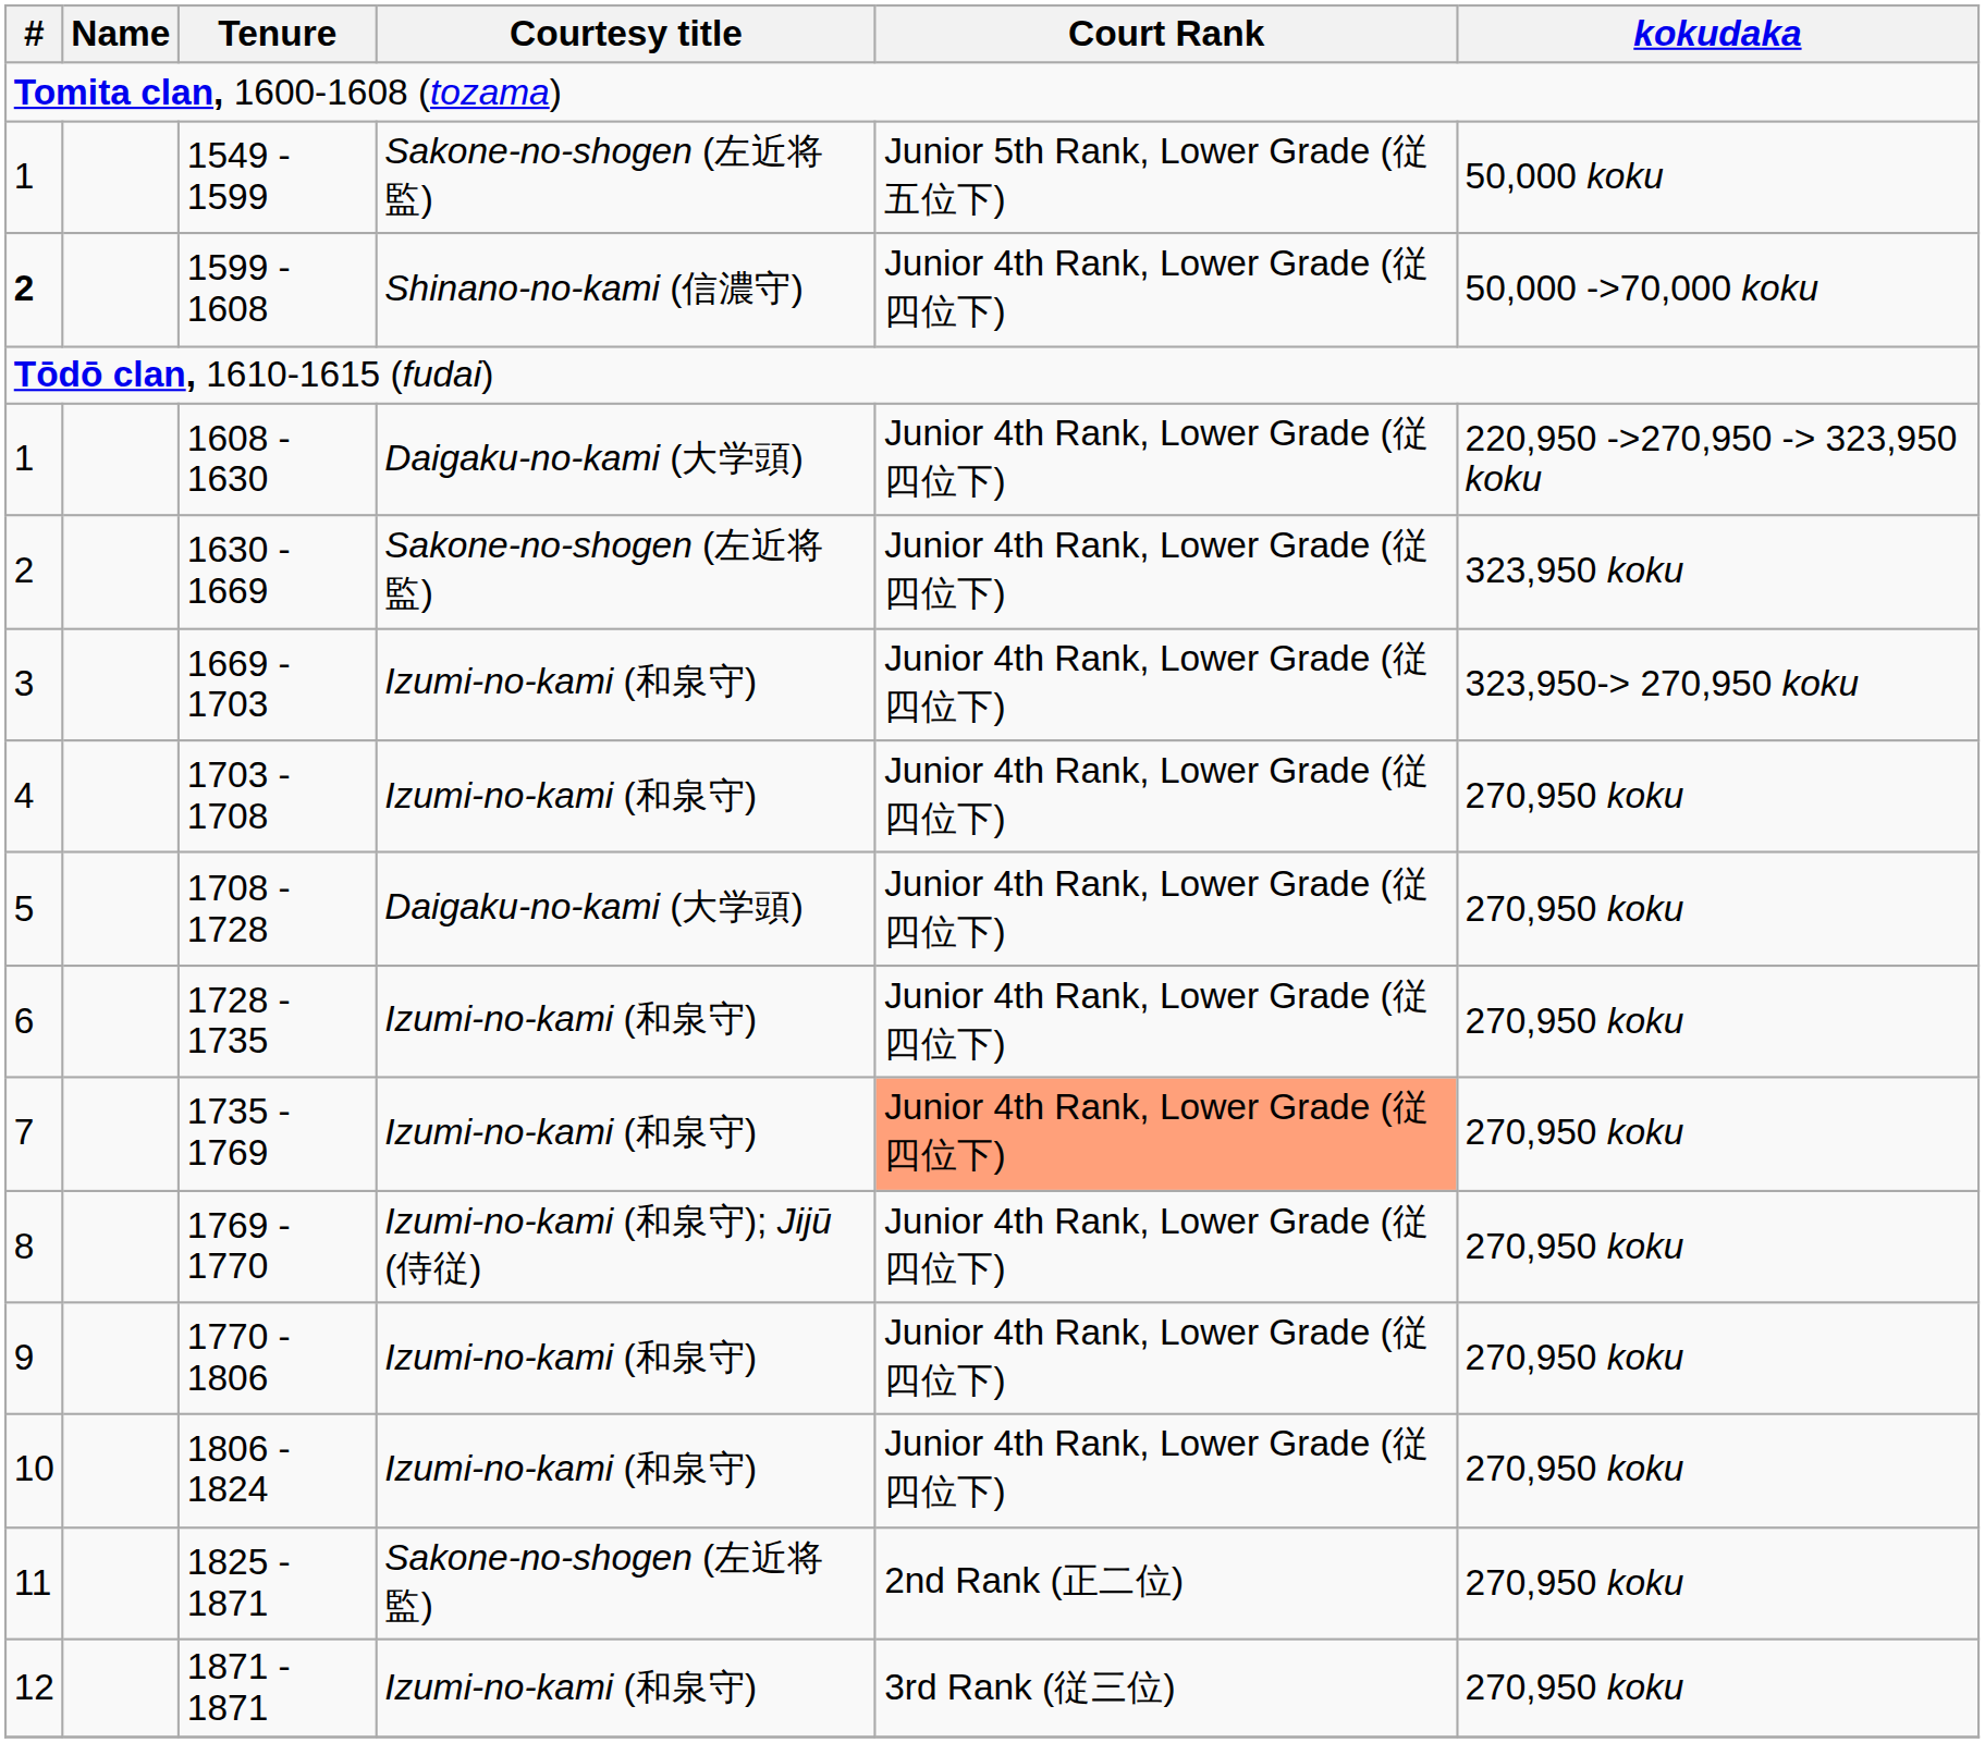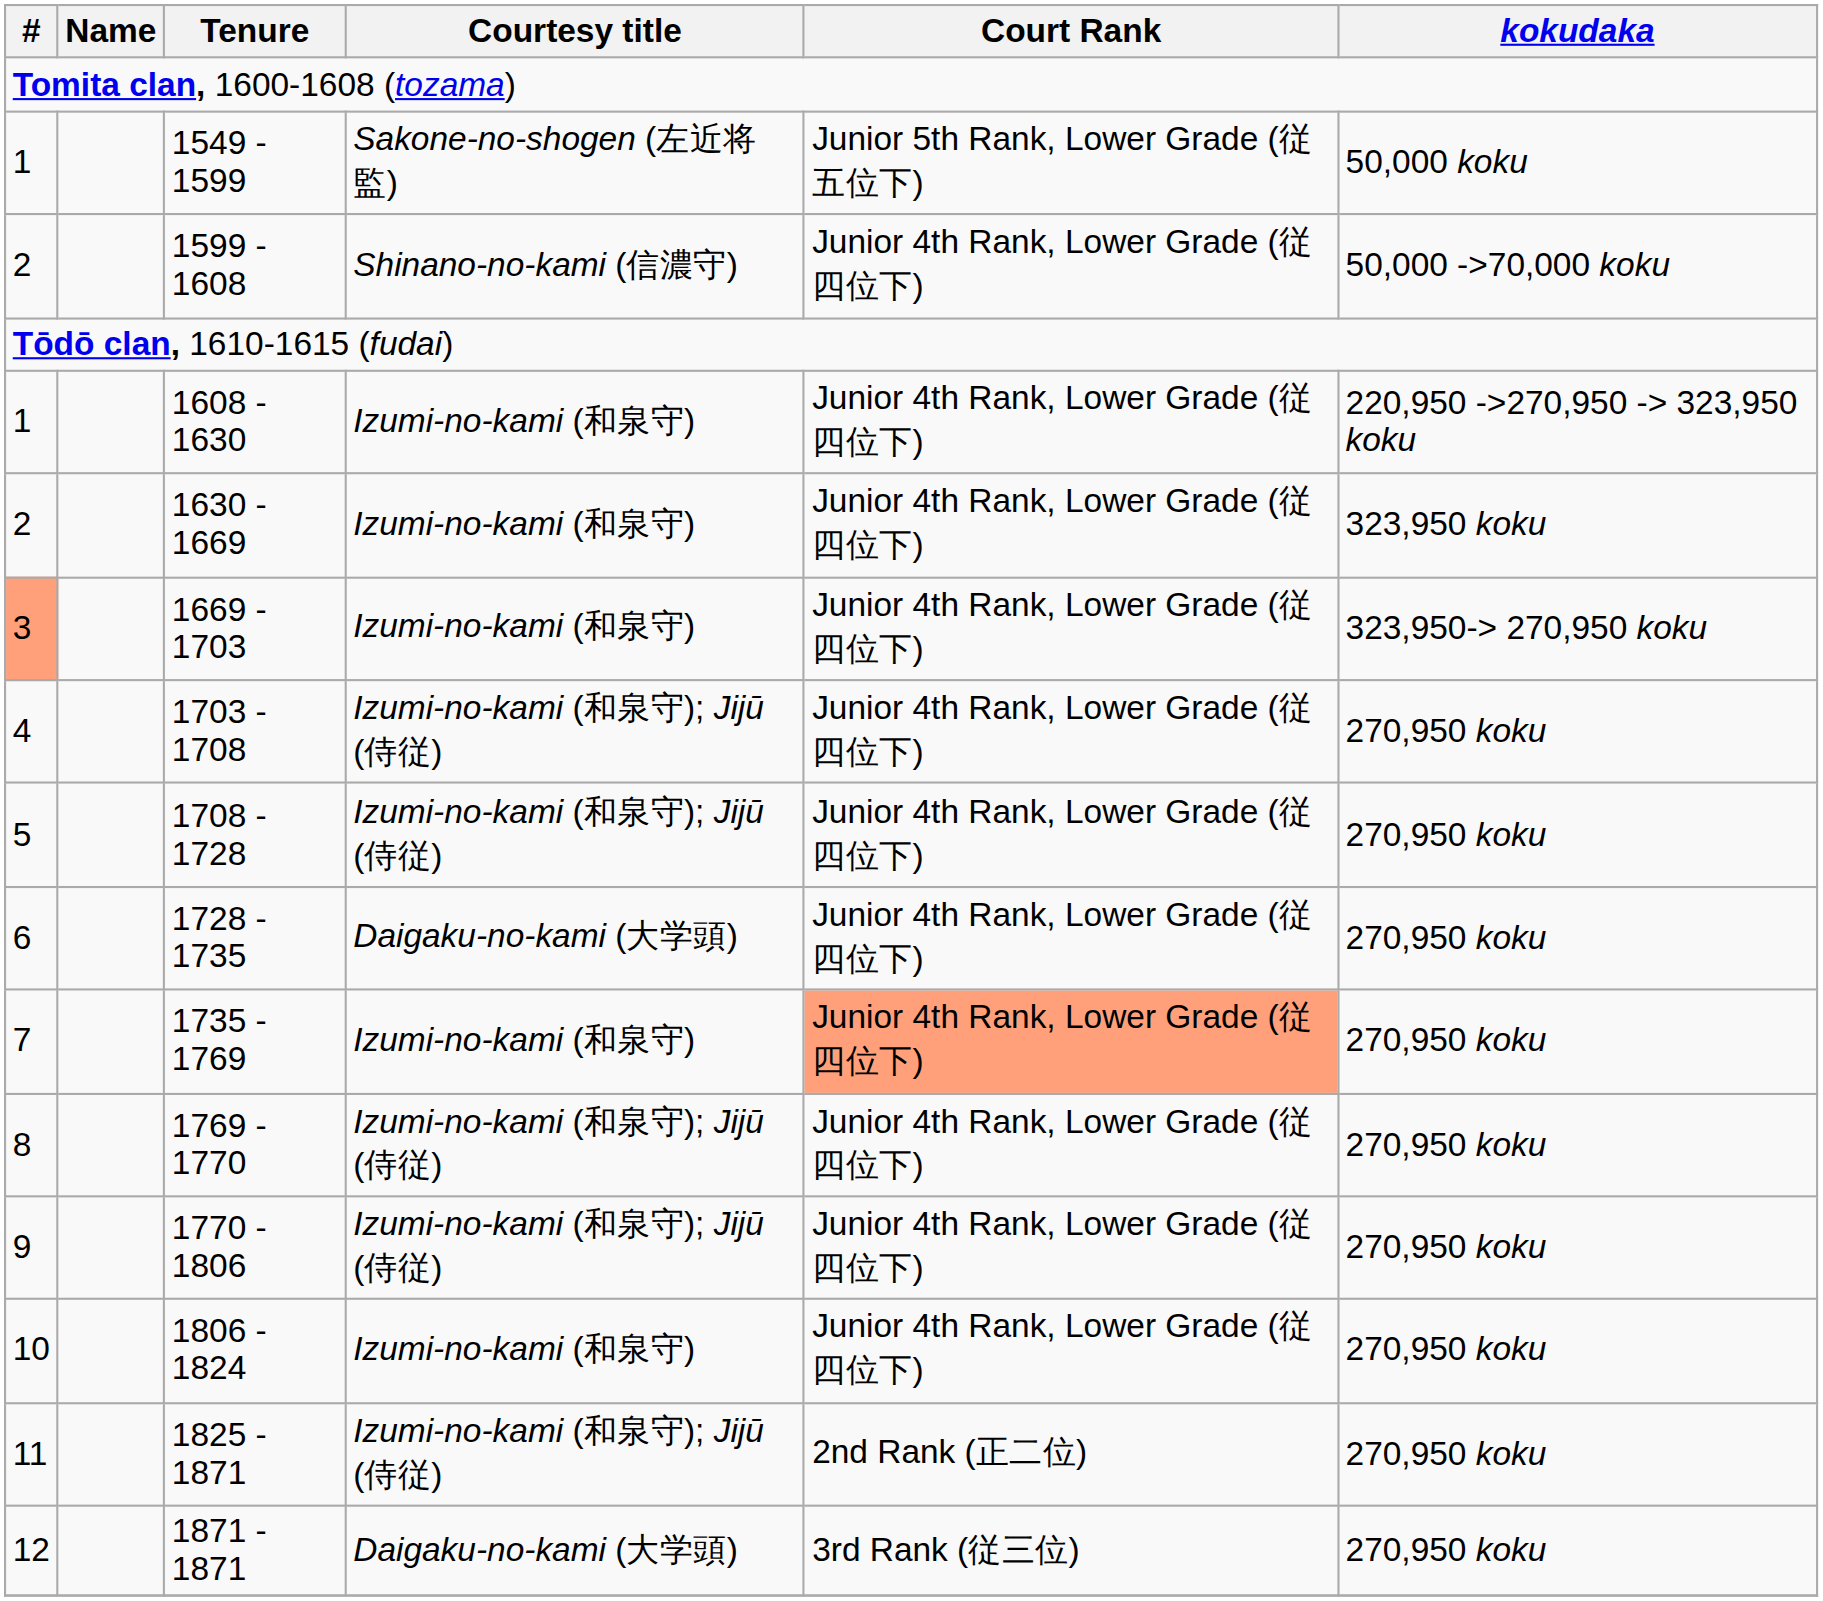 <table class=wikitable>
 <tr>
 <th>#</th>
 <th>Name</th>
 <th>Tenure</th>
 <th>Courtesy title</th>
 <th>Court Rank</th>
 <th><em><a href='#'>kokudaka</a></em></th>
 </tr>
 <tr>
 <td colspan=6> <strong><a href='#'>Tomita clan</a>,</strong> 1600-1608 (<em><a href='#'>tozama</a></em>)</td>
 </tr>
 <tr>
 <td>1</td>
 <td></td>
 <td>1549 - 1599</td>
 <td><em>Sakone-no-shogen</em> (左近将監)</td>
 <td>Junior 5th Rank, Lower Grade (従五位下)</td>
 <td>50,000 <em>koku</em></td>
 </tr>
 <tr>
-<td><strong>2</strong></td>
+<td>2</td>
 <td></td>
 <td>1599 - 1608</td>
 <td><em>Shinano-no-kami</em> (信濃守)</td>
 <td>Junior 4th Rank, Lower Grade (従四位下)</td>
 <td>50,000 ->70,000 <em>koku</em></td>
 </tr>
 <tr>
 <td colspan=6> <strong><a href='#'>Tōdō clan</a>,</strong> 1610-1615 (<em>fudai</em>)</td>
 </tr>
 <tr>
 <td>1</td>
 <td></td>
 <td>1608 - 1630</td>
-<td><em>Daigaku-no-kami</em> (大学頭)</td>
+<td><em>Izumi-no-kami</em> (和泉守)</td>
 <td>Junior 4th Rank, Lower Grade (従四位下)</td>
 <td>220,950 ->270,950 -> 323,950 <em>koku</em></td>
 </tr>
 <tr>
 <td>2</td>
 <td></td>
 <td>1630 - 1669</td>
-<td><em>Sakone-no-shogen</em> (左近将監)</td>
+<td><em>Izumi-no-kami</em> (和泉守)</td>
 <td>Junior 4th Rank, Lower Grade (従四位下)</td>
 <td>323,950 <em>koku</em></td>
 </tr>
 <tr>
-<td>3</td>
+<td style="background: lightsalmon;">3</td>
 <td></td>
 <td>1669 - 1703</td>
 <td><em>Izumi-no-kami</em> (和泉守)</td>
 <td>Junior 4th Rank, Lower Grade (従四位下)</td>
 <td>323,950-> 270,950 <em>koku</em></td>
 </tr>
 <tr>
 <td>4</td>
 <td></td>
 <td>1703 - 1708</td>
-<td><em>Izumi-no-kami</em> (和泉守)</td>
+<td><em>Izumi-no-kami</em> (和泉守); <em>Jijū</em> (侍従)</td>
 <td>Junior 4th Rank, Lower Grade (従四位下)</td>
 <td>270,950 <em>koku</em></td>
 </tr>
 <tr>
 <td>5</td>
 <td></td>
 <td>1708 - 1728</td>
-<td><em>Daigaku-no-kami</em> (大学頭)</td>
+<td><em>Izumi-no-kami</em> (和泉守); <em>Jijū</em> (侍従)</td>
 <td>Junior 4th Rank, Lower Grade (従四位下)</td>
 <td>270,950 <em>koku</em></td>
 </tr>
 <tr>
 <td>6</td>
 <td></td>
 <td>1728 - 1735</td>
-<td><em>Izumi-no-kami</em> (和泉守)</td>
+<td><em>Daigaku-no-kami</em> (大学頭)</td>
 <td>Junior 4th Rank, Lower Grade (従四位下)</td>
 <td>270,950 <em>koku</em></td>
 </tr>
 <tr>
 <td>7</td>
 <td></td>
 <td>1735 - 1769</td>
 <td><em>Izumi-no-kami</em> (和泉守)</td>
 <td style="background: lightsalmon;">Junior 4th Rank, Lower Grade (従四位下)</td>
 <td>270,950 <em>koku</em></td>
 </tr>
 <tr>
 <td>8</td>
 <td></td>
 <td>1769 - 1770</td>
 <td><em>Izumi-no-kami</em> (和泉守); <em>Jijū</em> (侍従)</td>
 <td>Junior 4th Rank, Lower Grade (従四位下)</td>
 <td>270,950 <em>koku</em></td>
 </tr>
 <tr>
 <td>9</td>
 <td></td>
 <td>1770 - 1806</td>
-<td><em>Izumi-no-kami</em> (和泉守)</td>
+<td><em>Izumi-no-kami</em> (和泉守); <em>Jijū</em> (侍従)</td>
 <td>Junior 4th Rank, Lower Grade (従四位下)</td>
 <td>270,950 <em>koku</em></td>
 </tr>
 <tr>
 <td>10</td>
 <td></td>
 <td>1806 - 1824</td>
 <td><em>Izumi-no-kami</em> (和泉守)</td>
 <td>Junior 4th Rank, Lower Grade (従四位下)</td>
 <td>270,950 <em>koku</em></td>
 </tr>
 <tr>
 <td>11</td>
 <td></td>
 <td>1825 - 1871</td>
-<td><em>Sakone-no-shogen</em> (左近将監)</td>
+<td><em>Izumi-no-kami</em> (和泉守); <em>Jijū</em> (侍従)</td>
 <td>2nd Rank (正二位)</td>
 <td>270,950 <em>koku</em></td>
 </tr>
 <tr>
 <td>12</td>
 <td></td>
 <td>1871 - 1871</td>
-<td><em>Izumi-no-kami</em> (和泉守)</td>
+<td><em>Daigaku-no-kami</em> (大学頭)</td>
 <td>3rd Rank (従三位)</td>
 <td>270,950 <em>koku</em></td>
 </tr>
 <tr>
 </tr>
 </table>
